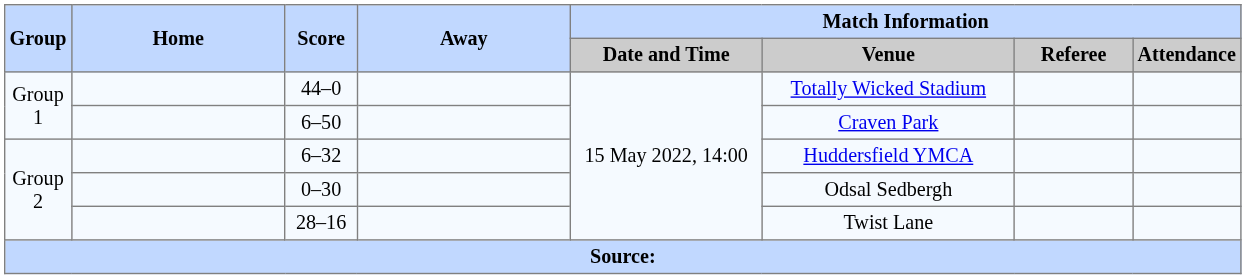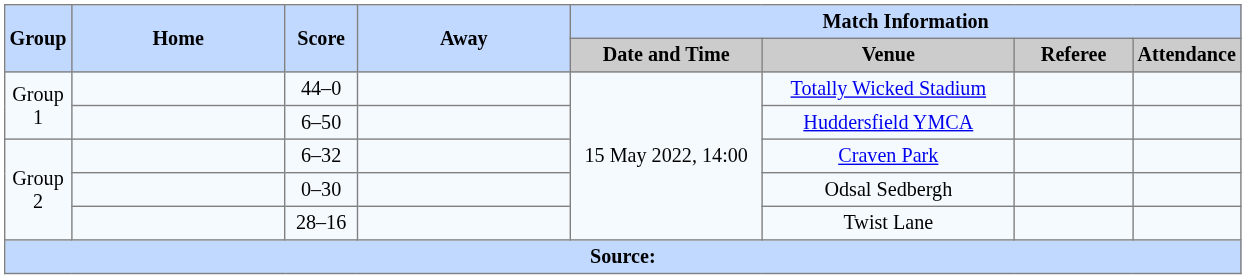 <table border=1 style="border-collapse:collapse; font-size:90%; text-align:center;" cellpadding=3 cellspacing=0 width=100%>
 <tr style="background:#c1d8ff;">
 <th scope="col" rowspan=2 width=5%>Group</th>
 <th scope="col" rowspan=2 width=19%>Home</th>
 <th scope="col" rowspan=2 width=6%>Score</th>
 <th scope="col" rowspan=2 width=19%>Away</th>
 <th colspan=4>Match Information</th>
 </tr>
 <tr style="background:#cccccc;">
 <th scope="col" width=17%>Date and Time</th>
 <th scope="col" width=22%>Venue</th>
 <th scope="col" width=10%>Referee</th>
 <th scope="col" width=7%>Attendance</th>
 </tr>
 <tr style="background:#f5faff;">
 <td rowspan=2>Group 1</td>
 <td></td>
 <td>44–0</td>
 <td></td>
 <td Rowspan=5>15 May 2022, 14:00</td>
 <td><a href='#'>Totally Wicked Stadium</a></td>
 <td></td>
 <td></td>
 </tr>
 <tr style="background:#f5faff;">
 <td></td>
 <td>6–50</td>
 <td></td>
-<td><a href='#'>Craven Park</a></td>
+<td><a href='#'>Huddersfield YMCA</a></td>
 <td></td>
 <td></td>
 </tr>
 <tr style="background:#f5faff;">
 <td rowspan=3>Group 2</td>
 <td></td>
 <td>6–32</td>
 <td></td>
-<td><a href='#'>Huddersfield YMCA</a></td>
+<td><a href='#'>Craven Park</a></td>
 <td></td>
 <td></td>
 </tr>
 <tr style="background:#f5faff;">
 <td></td>
 <td>0–30</td>
 <td></td>
 <td>Odsal Sedbergh</td>
 <td></td>
 <td></td>
 </tr>
 <tr style="background:#f5faff;">
 <td></td>
 <td>28–16</td>
 <td></td>
 <td>Twist Lane</td>
 <td></td>
 <td></td>
 </tr>
 <tr style="background:#c1d8ff;">
 <th colspan=8>Source:</th>
 </tr>
 </table>
